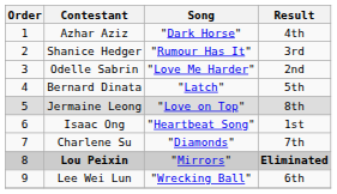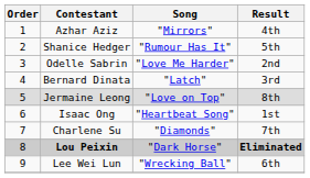 <table class="wikitable plainrowheaders" style="text-align:center;">
 <tr>
 <th scope="col">Order</th>
 <th scope="col">Contestant</th>
 <th scope="col">Song</th>
 <th scope="col">Result</th>
 </tr>
 <tr>
 <td scope="row">1</td>
 <td>Azhar Aziz</td>
-<td>"<a href='#'>Dark Horse</a>"</td>
+<td>"<a href='#'>Mirrors</a>"</td>
 <td>4th</td>
 </tr>
 <tr>
 <td scope="row">2</td>
 <td>Shanice Hedger</td>
 <td>"<a href='#'>Rumour Has It</a>"</td>
-<td>3rd</td>
+<td>5th</td>
 </tr>
 <tr>
 <td scope="row">3</td>
 <td>Odelle Sabrin</td>
 <td>"<a href='#'>Love Me Harder</a>"</td>
 <td>2nd</td>
 </tr>
 <tr>
 <td scope="row">4</td>
 <td>Bernard Dinata</td>
 <td>"<a href='#'>Latch</a>"</td>
-<td>5th</td>
+<td>3rd</td>
 </tr>
 <tr style="background:#ddd;">
 <td scope="row">5</td>
 <td>Jermaine Leong</td>
 <td>"<a href='#'>Love on Top</a>"</td>
 <td>8th</td>
 </tr>
 <tr>
 <td scope="row">6</td>
 <td>Isaac Ong</td>
 <td>"<a href='#'>Heartbeat Song</a>"</td>
 <td>1st</td>
 </tr>
 <tr>
 <td scope="row">7</td>
 <td>Charlene Su</td>
 <td>"<a href='#'>Diamonds</a>"</td>
 <td>7th</td>
 </tr>
 <tr style="background:#ccc;">
 <td scope="row">8</td>
 <td><strong>Lou Peixin</strong></td>
-<td>"<a href='#'>Mirrors</a>"</td>
+<td>"<a href='#'>Dark Horse</a>"</td>
 <td><strong>Eliminated</strong></td>
 </tr>
 <tr>
 <td scope="row">9</td>
 <td>Lee Wei Lun</td>
 <td>"<a href='#'>Wrecking Ball</a>"</td>
 <td>6th</td>
 </tr>
 <tr>
 </tr>
 </table>
